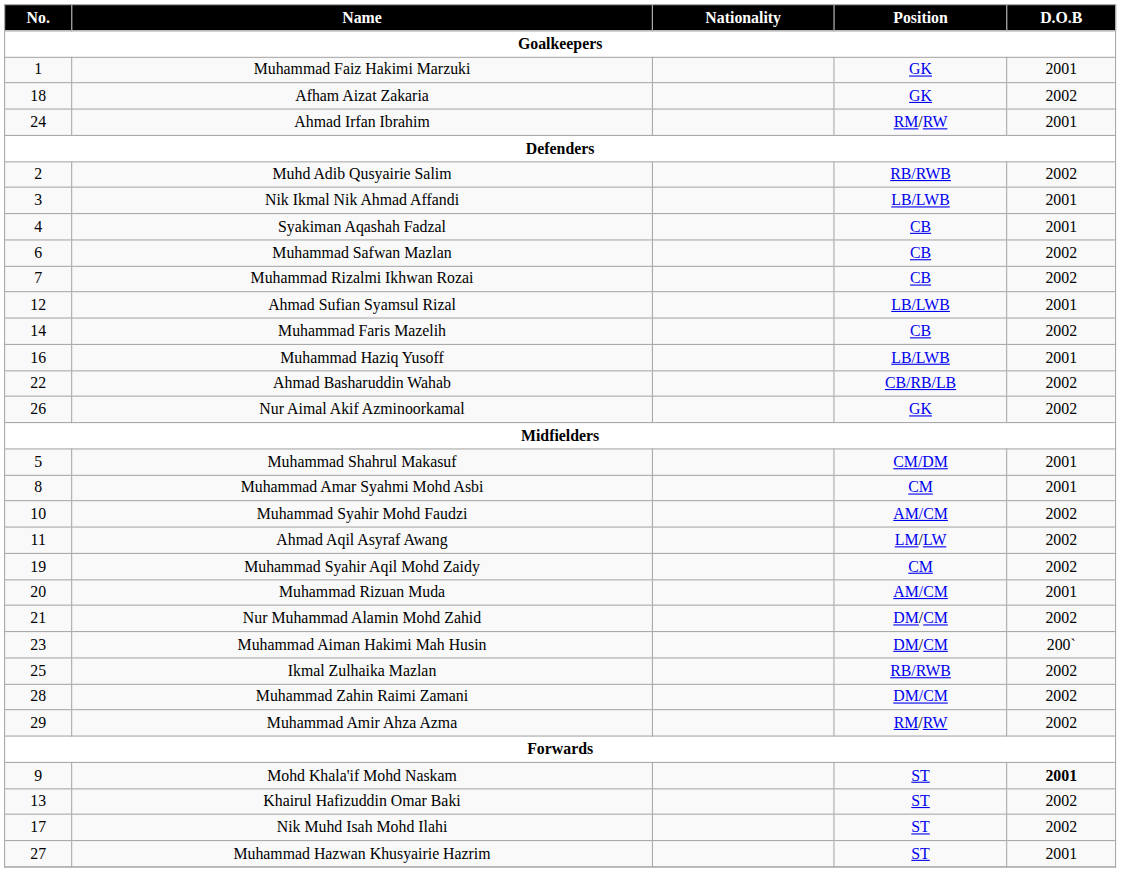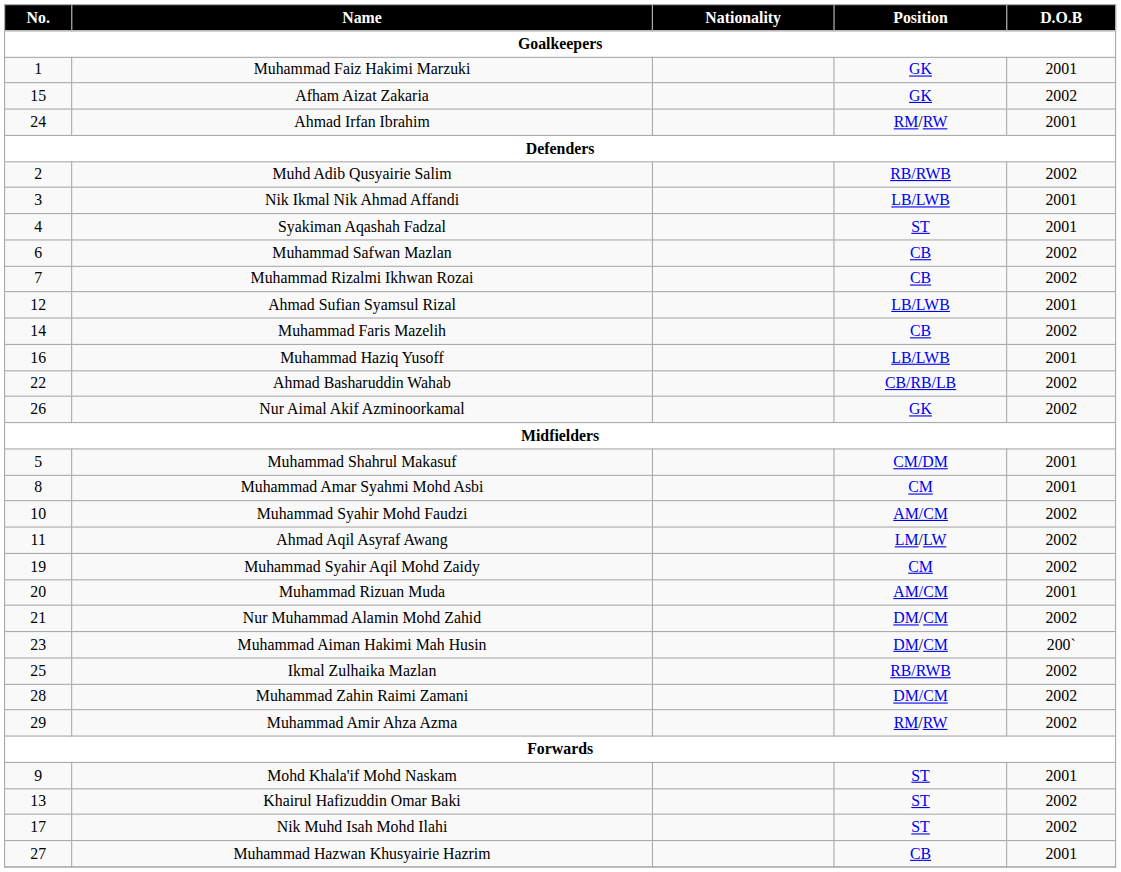 <table class="wikitable"  style="text-align:center; font-size:90%; width:80%;">
 <tr>
 <th style="background:black; color:white; text-align:center;">No.</th>
 <th style="background:black; color:white; text-align:center;">Name</th>
 <th style="background:black; color:white; text-align:center;">Nationality</th>
 <th style="background:black; color:white; text-align:center;">Position</th>
 <th style="background:black; color:white; text-align:center;">D.O.B</th>
 </tr>
 <tr>
 <th colspan="11"  style="background:white; color:black; text-align:center;">Goalkeepers</th>
 </tr>
 <tr>
 <td>1</td>
 <td>Muhammad Faiz Hakimi Marzuki</td>
 <td></td>
 <td><a href='#'>GK</a></td>
 <td>2001</td>
 </tr>
 <tr>
-<td>18</td>
+<td>15</td>
 <td>Afham Aizat Zakaria</td>
 <td></td>
 <td><a href='#'>GK</a></td>
 <td>2002</td>
 </tr>
 <tr>
 <td>24</td>
 <td>Ahmad Irfan Ibrahim</td>
 <td></td>
 <td><a href='#'>RM</a>/<a href='#'>RW</a></td>
 <td>2001</td>
 </tr>
 <tr>
 <th colspan="11"  style="background:white; color:black; text-align:center;">Defenders</th>
 </tr>
 <tr>
 <td>2</td>
 <td>Muhd Adib Qusyairie Salim</td>
 <td></td>
 <td><a href='#'>RB/RWB</a></td>
 <td>2002</td>
 </tr>
 <tr>
 <td>3</td>
 <td>Nik Ikmal Nik Ahmad Affandi</td>
 <td></td>
 <td><a href='#'>LB/LWB</a></td>
 <td>2001</td>
 </tr>
 <tr>
 <td>4</td>
 <td>Syakiman Aqashah Fadzal</td>
 <td></td>
-<td><a href='#'>CB</a></td>
+<td><a href='#'>ST</a></td>
 <td>2001</td>
 </tr>
 <tr>
 <td>6</td>
 <td>Muhammad Safwan Mazlan</td>
 <td></td>
 <td><a href='#'>CB</a></td>
 <td>2002</td>
 </tr>
 <tr>
 <td>7</td>
 <td>Muhammad Rizalmi Ikhwan Rozai</td>
 <td></td>
 <td><a href='#'>CB</a></td>
 <td>2002</td>
 </tr>
 <tr>
 <td>12</td>
 <td>Ahmad Sufian Syamsul Rizal</td>
 <td></td>
 <td><a href='#'>LB/LWB</a></td>
 <td>2001</td>
 </tr>
 <tr>
 <td>14</td>
 <td>Muhammad Faris Mazelih</td>
 <td></td>
 <td><a href='#'>CB</a></td>
 <td>2002</td>
 </tr>
 <tr>
 <td>16</td>
 <td>Muhammad Haziq Yusoff</td>
 <td></td>
 <td><a href='#'>LB/LWB</a></td>
 <td>2001</td>
 </tr>
 <tr>
 <td>22</td>
 <td>Ahmad Basharuddin Wahab</td>
 <td></td>
 <td><a href='#'>CB/RB/LB</a></td>
 <td>2002</td>
 </tr>
 <tr>
 <td>26</td>
 <td>Nur Aimal Akif Azminoorkamal</td>
 <td></td>
 <td><a href='#'>GK</a></td>
 <td>2002</td>
 </tr>
 <tr>
 <th colspan="11"  style="background:white; color:black; text-align:center;">Midfielders</th>
 </tr>
 <tr>
 <td>5</td>
 <td>Muhammad Shahrul Makasuf</td>
 <td></td>
 <td><a href='#'>CM/DM</a></td>
 <td>2001</td>
 </tr>
 <tr>
 <td>8</td>
 <td>Muhammad Amar Syahmi Mohd Asbi</td>
 <td></td>
 <td><a href='#'>CM</a></td>
 <td>2001</td>
 </tr>
 <tr>
 <td>10</td>
 <td>Muhammad Syahir Mohd Faudzi</td>
 <td></td>
 <td><a href='#'>AM/CM</a></td>
 <td>2002</td>
 </tr>
 <tr>
 <td>11</td>
 <td>Ahmad Aqil Asyraf Awang</td>
 <td></td>
 <td><a href='#'>LM</a>/<a href='#'>LW</a></td>
 <td>2002</td>
 </tr>
 <tr>
 <td>19</td>
 <td>Muhammad Syahir Aqil Mohd Zaidy</td>
 <td></td>
 <td><a href='#'>CM</a></td>
 <td>2002</td>
 </tr>
 <tr>
 <td>20</td>
 <td>Muhammad Rizuan Muda</td>
 <td></td>
 <td><a href='#'>AM/CM</a></td>
 <td>2001</td>
 </tr>
 <tr>
 <td>21</td>
 <td>Nur Muhammad Alamin Mohd Zahid</td>
 <td></td>
 <td><a href='#'>DM</a>/<a href='#'>CM</a></td>
 <td>2002</td>
 </tr>
 <tr>
 <td>23</td>
 <td>Muhammad Aiman Hakimi Mah Husin</td>
 <td></td>
 <td><a href='#'>DM</a>/<a href='#'>CM</a></td>
 <td>200`</td>
 </tr>
 <tr>
 <td>25</td>
 <td>Ikmal Zulhaika Mazlan</td>
 <td></td>
 <td><a href='#'>RB/RWB</a></td>
 <td>2002</td>
 </tr>
 <tr>
 <td>28</td>
 <td>Muhammad Zahin Raimi Zamani</td>
 <td></td>
 <td><a href='#'>DM/CM</a></td>
 <td>2002</td>
 </tr>
 <tr>
 <td>29</td>
 <td>Muhammad Amir Ahza Azma</td>
 <td></td>
 <td><a href='#'>RM</a>/<a href='#'>RW</a></td>
 <td>2002</td>
 </tr>
 <tr>
 <th colspan="11"  style="background:white; color:black; text-align:center;">Forwards</th>
 </tr>
 <tr>
 <td>9</td>
 <td>Mohd Khala'if Mohd Naskam</td>
 <td></td>
 <td><a href='#'>ST</a></td>
-<td><strong>2001</strong></td>
+<td>2001</td>
 </tr>
 <tr>
 <td>13</td>
 <td>Khairul Hafizuddin Omar Baki</td>
 <td></td>
 <td><a href='#'>ST</a></td>
 <td>2002</td>
 </tr>
 <tr>
 <td>17</td>
 <td>Nik Muhd Isah Mohd Ilahi</td>
 <td></td>
 <td><a href='#'>ST</a></td>
 <td>2002</td>
 </tr>
 <tr>
 <td>27</td>
 <td>Muhammad Hazwan Khusyairie Hazrim</td>
 <td></td>
-<td><a href='#'>ST</a></td>
+<td><a href='#'>CB</a></td>
 <td>2001</td>
 </tr>
 <tr>
 </tr>
 </table>
